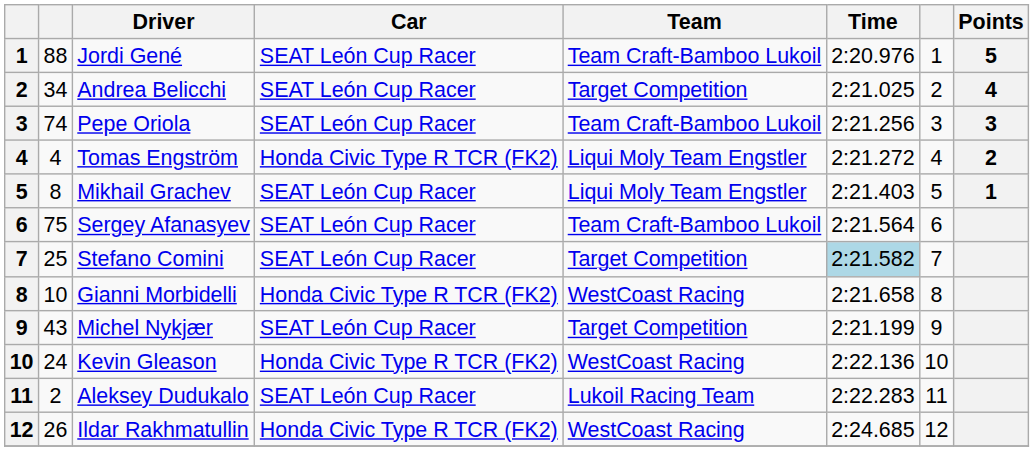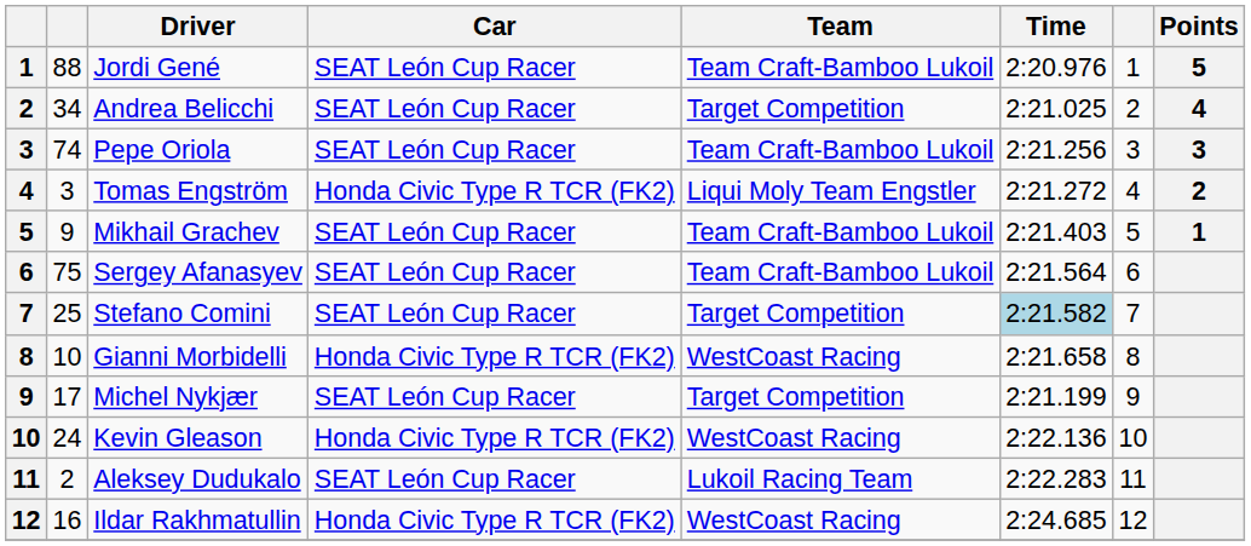 <table class="wikitable sortable" style="font-size:95%">
 <tr>
 <th></th>
 <th></th>
 <th>Driver</th>
 <th>Car</th>
 <th>Team</th>
 <th>Time</th>
 <th></th>
 <th>Points</th>
 </tr>
 <tr>
 <th>1</th>
 <td align=center>88</td>
 <td> <a href='#'>Jordi Gené</a></td>
 <td><a href='#'>SEAT León Cup Racer</a></td>
 <td> <a href='#'>Team Craft-Bamboo Lukoil</a></td>
 <td>2:20.976</td>
 <td align=center>1</td>
 <th>5</th>
 </tr>
 <tr>
 <th>2</th>
 <td align=center>34</td>
 <td> <a href='#'>Andrea Belicchi</a></td>
 <td><a href='#'>SEAT León Cup Racer</a></td>
 <td> <a href='#'>Target Competition</a></td>
 <td>2:21.025</td>
 <td align=center>2</td>
 <th>4</th>
 </tr>
 <tr>
 <th>3</th>
 <td align=center>74</td>
 <td> <a href='#'>Pepe Oriola</a></td>
 <td><a href='#'>SEAT León Cup Racer</a></td>
 <td> <a href='#'>Team Craft-Bamboo Lukoil</a></td>
 <td>2:21.256</td>
 <td align=center>3</td>
 <th>3</th>
 </tr>
 <tr>
 <th>4</th>
-<td align=center>4</td>
+<td align=center>3</td>
 <td> <a href='#'>Tomas Engström</a></td>
 <td><a href='#'>Honda Civic Type R TCR (FK2)</a></td>
 <td> <a href='#'>Liqui Moly Team Engstler</a></td>
 <td>2:21.272</td>
 <td align=center>4</td>
 <th>2</th>
 </tr>
 <tr>
 <th>5</th>
-<td align=center>8</td>
+<td align=center>9</td>
 <td> <a href='#'>Mikhail Grachev</a></td>
 <td><a href='#'>SEAT León Cup Racer</a></td>
-<td> <a href='#'>Liqui Moly Team Engstler</a></td>
+<td> <a href='#'>Team Craft-Bamboo Lukoil</a></td>
 <td>2:21.403</td>
 <td align=center>5</td>
 <th>1</th>
 </tr>
 <tr>
 <th>6</th>
 <td align=center>75</td>
 <td> <a href='#'>Sergey Afanasyev</a></td>
 <td><a href='#'>SEAT León Cup Racer</a></td>
 <td> <a href='#'>Team Craft-Bamboo Lukoil</a></td>
 <td>2:21.564</td>
 <td align=center>6</td>
 <th></th>
 </tr>
 <tr>
 <th>7</th>
 <td align=center>25</td>
 <td> <a href='#'>Stefano Comini</a></td>
 <td><a href='#'>SEAT León Cup Racer</a></td>
 <td> <a href='#'>Target Competition</a></td>
 <td style="background: lightblue;">2:21.582</td>
 <td align=center>7</td>
 <th></th>
 </tr>
 <tr>
 <th>8</th>
 <td align=center>10</td>
 <td> <a href='#'>Gianni Morbidelli</a></td>
 <td><a href='#'>Honda Civic Type R TCR (FK2)</a></td>
 <td> <a href='#'>WestCoast Racing</a></td>
 <td>2:21.658</td>
 <td align=center>8</td>
 <th></th>
 </tr>
 <tr>
 <th>9</th>
-<td align=center>43</td>
+<td align=center>17</td>
 <td> <a href='#'>Michel Nykjær</a></td>
 <td><a href='#'>SEAT León Cup Racer</a></td>
 <td> <a href='#'>Target Competition</a></td>
 <td>2:21.199</td>
 <td align=center>9</td>
 <th></th>
 </tr>
 <tr>
 <th>10</th>
 <td align=center>24</td>
 <td> <a href='#'>Kevin Gleason</a></td>
 <td><a href='#'>Honda Civic Type R TCR (FK2)</a></td>
 <td> <a href='#'>WestCoast Racing</a></td>
 <td>2:22.136</td>
 <td align=center>10</td>
 <th></th>
 </tr>
 <tr>
 <th>11</th>
 <td align=center>2</td>
 <td> <a href='#'>Aleksey Dudukalo</a></td>
 <td><a href='#'>SEAT León Cup Racer</a></td>
 <td> <a href='#'>Lukoil Racing Team</a></td>
 <td>2:22.283</td>
 <td align=center>11</td>
 <th></th>
 </tr>
 <tr>
 <th>12</th>
-<td align=center>26</td>
+<td align=center>16</td>
 <td> <a href='#'>Ildar Rakhmatullin</a></td>
 <td><a href='#'>Honda Civic Type R TCR (FK2)</a></td>
 <td> <a href='#'>WestCoast Racing</a></td>
 <td>2:24.685</td>
 <td align=center>12</td>
 <th></th>
 </tr>
 <tr>
 </tr>
 </table>
